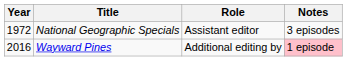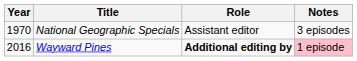 <table class="wikitable">
 <tr>
 <th>Year</th>
 <th>Title</th>
 <th>Role</th>
 <th>Notes</th>
 </tr>
 <tr>
-<td>1972</td>
+<td>1970</td>
 <td><em>National Geographic Specials</em></td>
 <td>Assistant editor</td>
 <td>3 episodes</td>
 </tr>
 <tr>
 <td>2016</td>
 <td><em><a href='#'>Wayward Pines</a></em></td>
-<td>Additional editing by</td>
+<td><strong>Additional editing by</strong></td>
 <td style="background: pink;">1 episode</td>
 </tr>
 </table>
